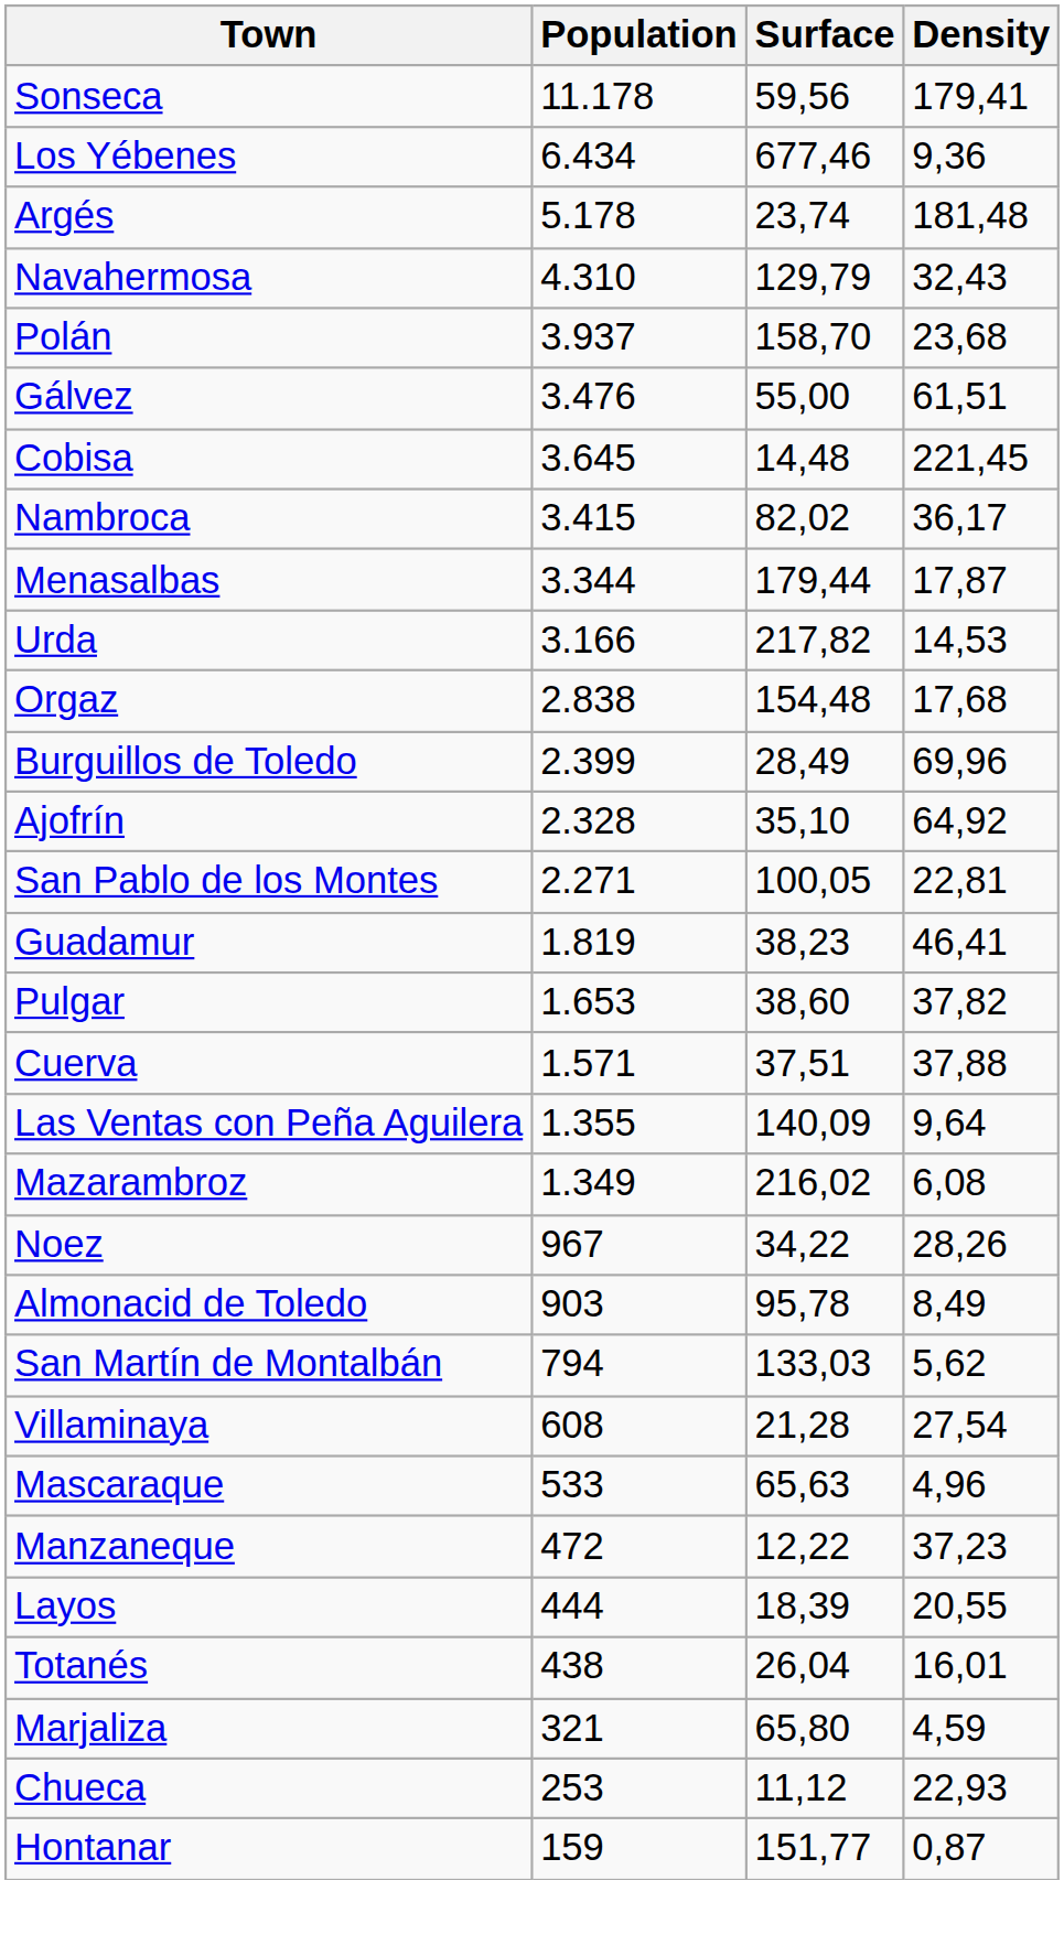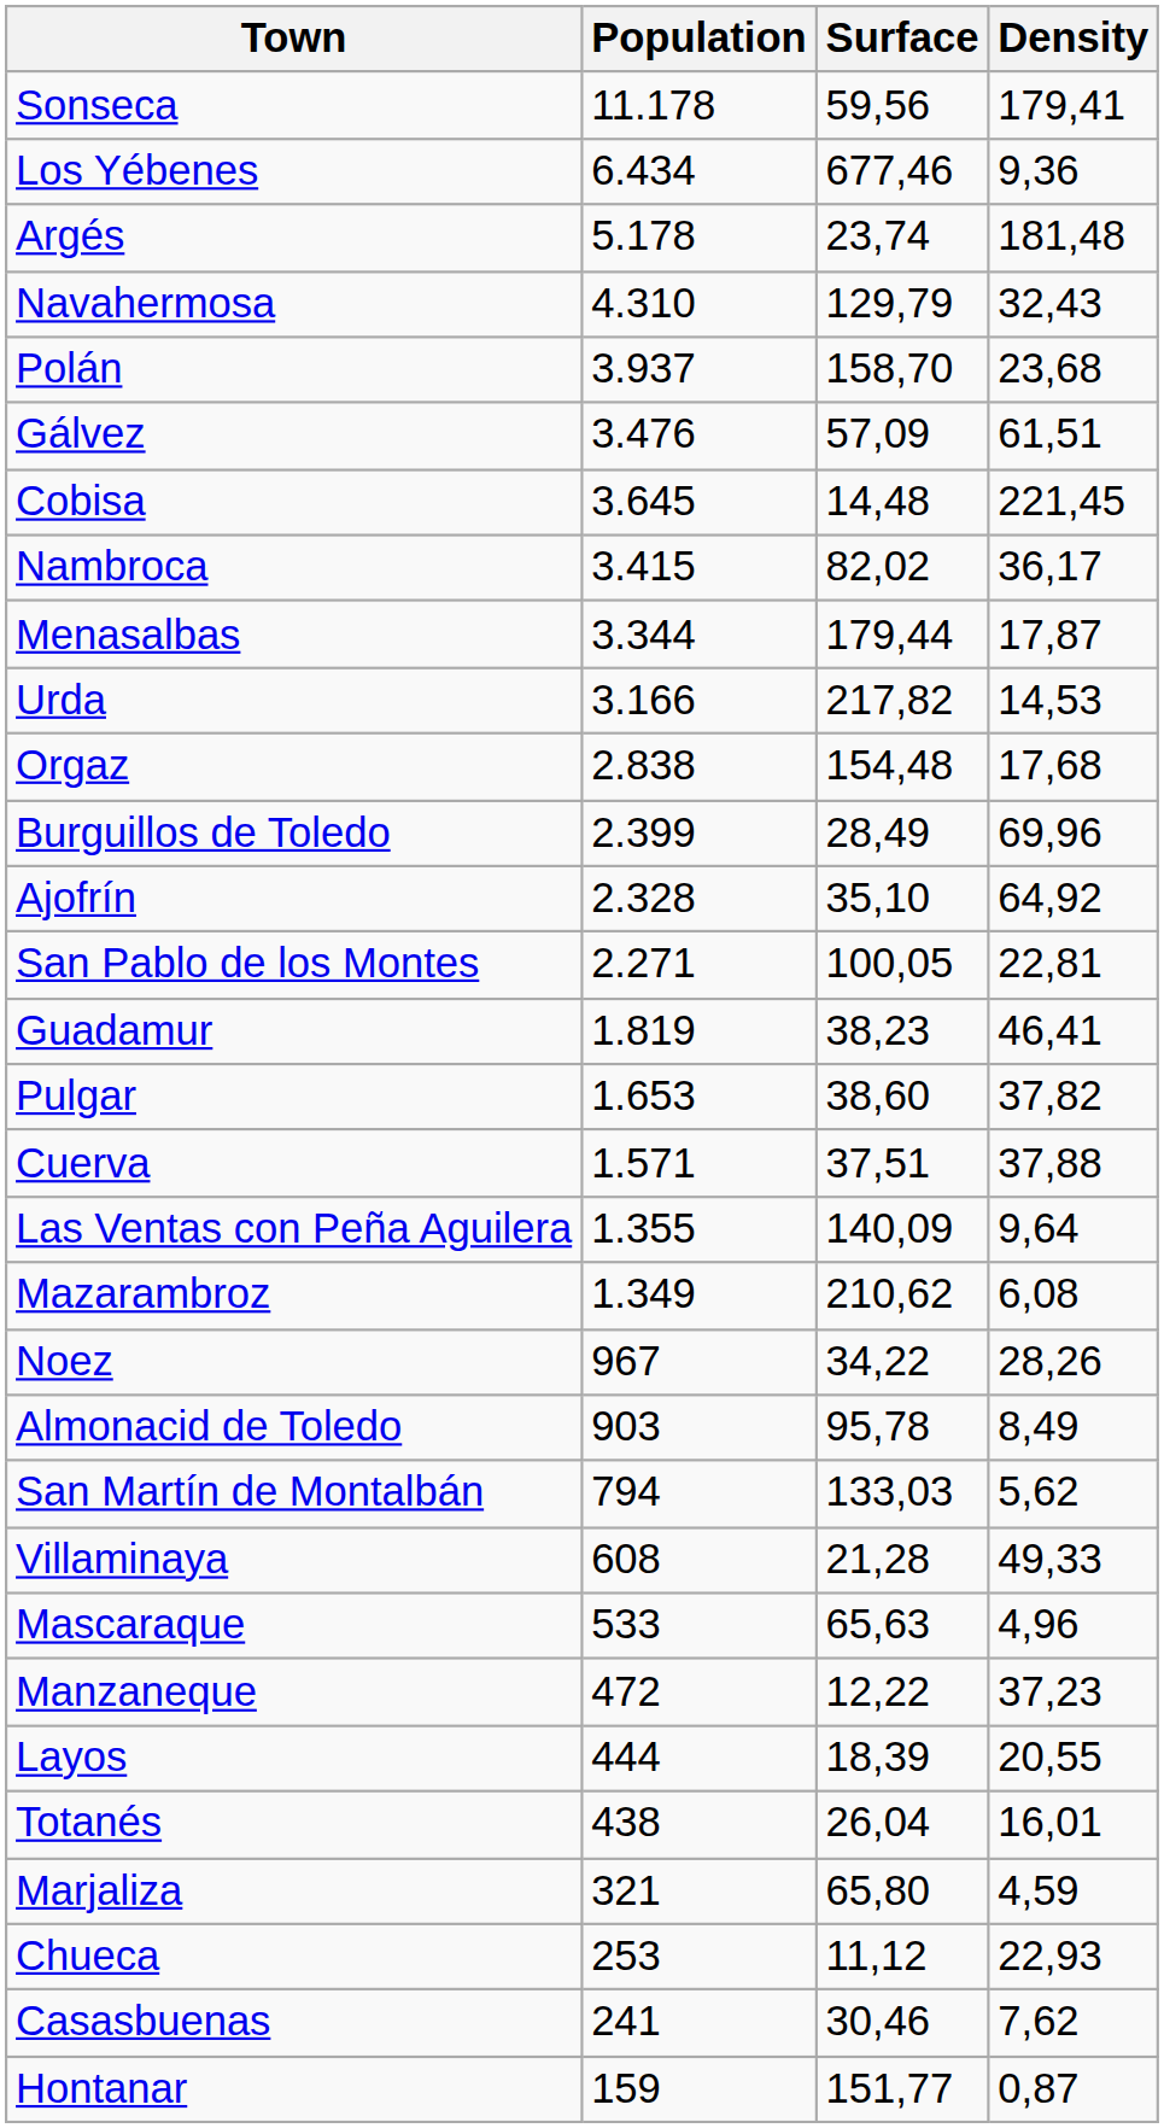 <table class="wikitable">
 <tr>
 <th>Town</th>
 <th>Population</th>
 <th>Surface</th>
 <th>Density</th>
 </tr>
 <tr>
 <td><a href='#'>Sonseca</a></td>
 <td>11.178</td>
 <td>59,56</td>
 <td>179,41</td>
 </tr>
 <tr>
 <td><a href='#'>Los Yébenes</a></td>
 <td>6.434</td>
 <td>677,46</td>
 <td>9,36</td>
 </tr>
 <tr>
 <td><a href='#'>Argés</a></td>
 <td>5.178</td>
 <td>23,74</td>
 <td>181,48</td>
 </tr>
 <tr>
 <td><a href='#'>Navahermosa</a></td>
 <td>4.310</td>
 <td>129,79</td>
 <td>32,43</td>
 </tr>
 <tr>
 <td><a href='#'>Polán</a></td>
 <td>3.937</td>
 <td>158,70</td>
 <td>23,68</td>
 </tr>
 <tr>
 <td><a href='#'>Gálvez</a></td>
 <td>3.476</td>
-<td>55,00</td>
+<td>57,09</td>
 <td>61,51</td>
 </tr>
 <tr>
 <td><a href='#'>Cobisa</a></td>
 <td>3.645</td>
 <td>14,48</td>
 <td>221,45</td>
 </tr>
 <tr>
 <td><a href='#'>Nambroca</a></td>
 <td>3.415</td>
 <td>82,02</td>
 <td>36,17</td>
 </tr>
 <tr>
 <td><a href='#'>Menasalbas</a></td>
 <td>3.344</td>
 <td>179,44</td>
 <td>17,87</td>
 </tr>
 <tr>
 <td><a href='#'>Urda</a></td>
 <td>3.166</td>
 <td>217,82</td>
 <td>14,53</td>
 </tr>
 <tr>
 <td><a href='#'>Orgaz</a></td>
 <td>2.838</td>
 <td>154,48</td>
 <td>17,68</td>
 </tr>
 <tr>
 <td><a href='#'>Burguillos de Toledo</a></td>
 <td>2.399</td>
 <td>28,49</td>
 <td>69,96</td>
 </tr>
 <tr>
 <td><a href='#'>Ajofrín</a></td>
 <td>2.328</td>
 <td>35,10</td>
 <td>64,92</td>
 </tr>
 <tr>
 <td><a href='#'>San Pablo de los Montes</a></td>
 <td>2.271</td>
 <td>100,05</td>
 <td>22,81</td>
 </tr>
 <tr>
 <td><a href='#'>Guadamur</a></td>
 <td>1.819</td>
 <td>38,23</td>
 <td>46,41</td>
 </tr>
 <tr>
 <td><a href='#'>Pulgar</a></td>
 <td>1.653</td>
 <td>38,60</td>
 <td>37,82</td>
 </tr>
 <tr>
 <td><a href='#'>Cuerva</a></td>
 <td>1.571</td>
 <td>37,51</td>
 <td>37,88</td>
 </tr>
 <tr>
 <td><a href='#'>Las Ventas con Peña Aguilera</a></td>
 <td>1.355</td>
 <td>140,09</td>
 <td>9,64</td>
 </tr>
 <tr>
 <td><a href='#'>Mazarambroz</a></td>
 <td>1.349</td>
-<td>216,02</td>
+<td>210,62</td>
 <td>6,08</td>
 </tr>
 <tr>
 <td><a href='#'>Noez</a></td>
 <td>967</td>
 <td>34,22</td>
 <td>28,26</td>
 </tr>
 <tr>
 <td><a href='#'>Almonacid de Toledo</a></td>
 <td>903</td>
 <td>95,78</td>
 <td>8,49</td>
 </tr>
 <tr>
 <td><a href='#'>San Martín de Montalbán</a></td>
 <td>794</td>
 <td>133,03</td>
 <td>5,62</td>
 </tr>
 <tr>
 <td><a href='#'>Villaminaya</a></td>
 <td>608</td>
 <td>21,28</td>
-<td>27,54</td>
+<td>49,33</td>
 </tr>
 <tr>
 <td><a href='#'>Mascaraque</a></td>
 <td>533</td>
 <td>65,63</td>
 <td>4,96</td>
 </tr>
 <tr>
 <td><a href='#'>Manzaneque</a></td>
 <td>472</td>
 <td>12,22</td>
 <td>37,23</td>
 </tr>
 <tr>
 <td><a href='#'>Layos</a></td>
 <td>444</td>
 <td>18,39</td>
 <td>20,55</td>
 </tr>
 <tr>
 <td><a href='#'>Totanés</a></td>
 <td>438</td>
 <td>26,04</td>
 <td>16,01</td>
 </tr>
 <tr>
 <td><a href='#'>Marjaliza</a></td>
 <td>321</td>
 <td>65,80</td>
 <td>4,59</td>
 </tr>
 <tr>
 <td><a href='#'>Chueca</a></td>
 <td>253</td>
 <td>11,12</td>
 <td>22,93</td>
 </tr>
 <tr>
+<td><a href='#'>Casasbuenas</a></td>
+<td>241</td>
+<td>30,46</td>
+<td>7,62</td>
+</tr>
+<tr>
 <td><a href='#'>Hontanar</a></td>
 <td>159</td>
 <td>151,77</td>
 <td>0,87</td>
 </tr>
 </table>
